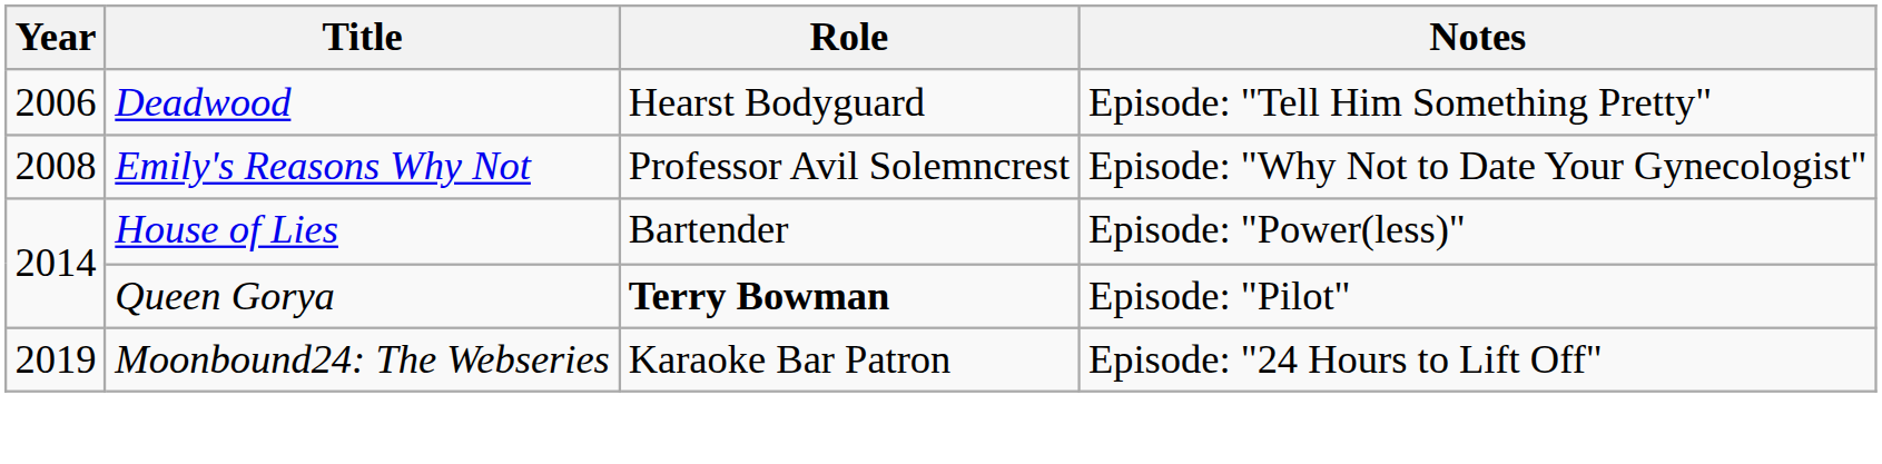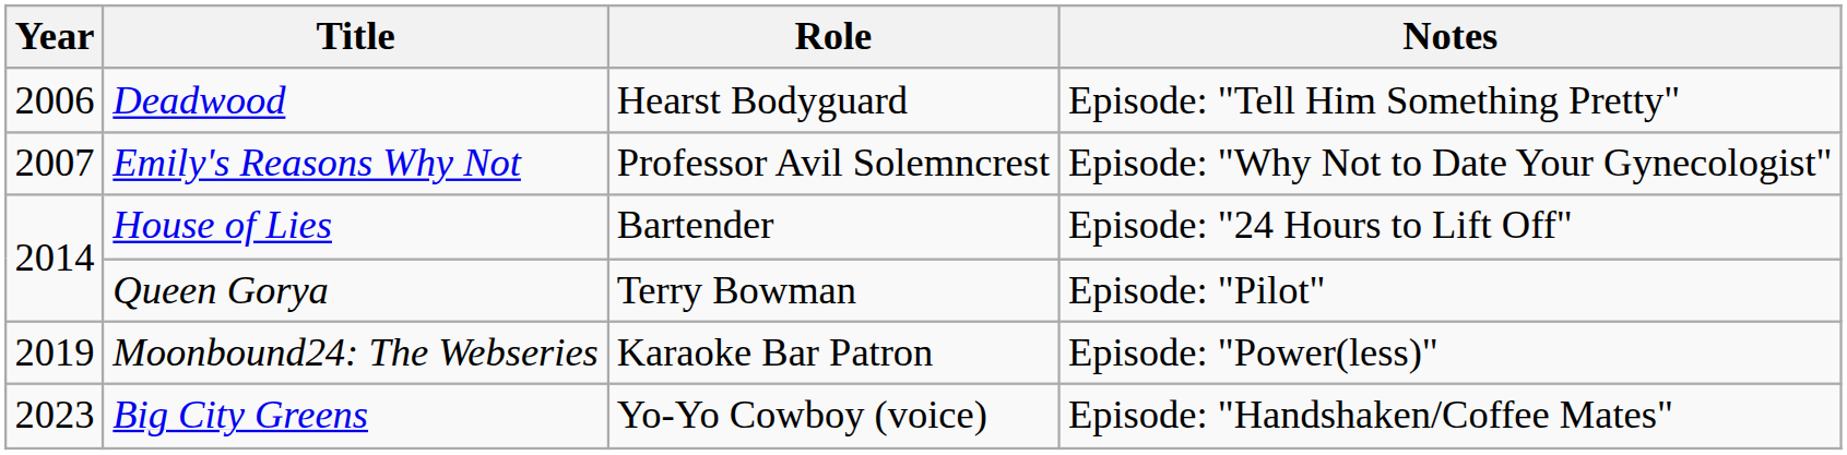 <table class="wikitable">
 <tr>
 <th>Year</th>
 <th>Title</th>
 <th>Role</th>
 <th>Notes</th>
 </tr>
 <tr>
 <td>2006</td>
 <td><em><a href='#'>Deadwood</a></em></td>
 <td>Hearst Bodyguard</td>
 <td>Episode: "Tell Him Something Pretty"</td>
 </tr>
 <tr>
-<td>2008</td>
+<td>2007</td>
 <td><em><a href='#'>Emily's Reasons Why Not</a></em></td>
 <td>Professor Avil Solemncrest</td>
 <td>Episode: "Why Not to Date Your Gynecologist"</td>
 </tr>
 <tr>
 <td rowspan="2">2014</td>
 <td><em><a href='#'>House of Lies</a></em></td>
 <td>Bartender</td>
-<td>Episode: "Power(less)"</td>
+<td>Episode: "24 Hours to Lift Off"</td>
 </tr>
 <tr>
 <td><em>Queen Gorya</em></td>
-<td><strong>Terry Bowman</strong></td>
+<td>Terry Bowman</td>
 <td>Episode: "Pilot"</td>
 </tr>
 <tr>
 <td>2019</td>
 <td><em>Moonbound24: The Webseries</em></td>
 <td>Karaoke Bar Patron</td>
-<td>Episode: "24 Hours to Lift Off"</td>
+<td>Episode: "Power(less)"</td>
+</tr>
+<tr>
+<td>2023</td>
+<td><em><a href='#'>Big City Greens</a></em></td>
+<td>Yo-Yo Cowboy (voice)</td>
+<td>Episode: "Handshaken/Coffee Mates"</td>
 </tr>
 </table>
